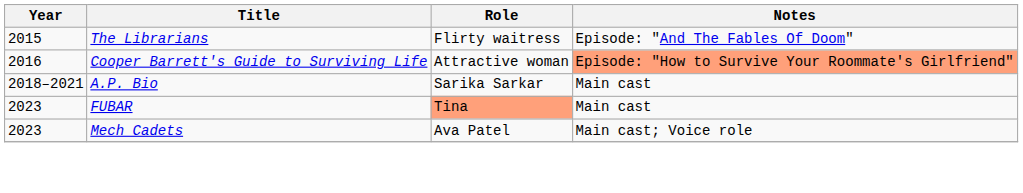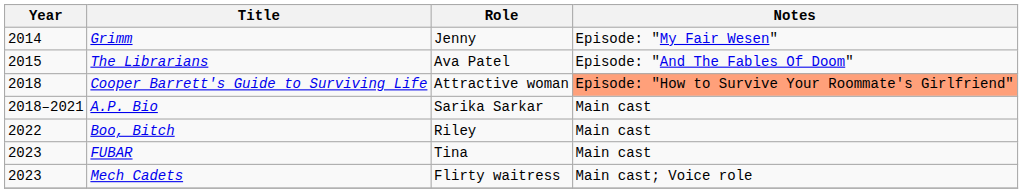 <table class="wikitable">
 <tr>
 <th>Year</th>
 <th>Title</th>
 <th>Role</th>
 <th class="unsortable">Notes</th>
 </tr>
 <tr>
+<td>2014</td>
+<td><em><a href='#'>Grimm</a></em></td>
+<td>Jenny</td>
+<td>Episode: "<a href='#'>My Fair Wesen</a>"</td>
+</tr>
+<tr>
 <td>2015</td>
 <td><em><a href='#'>The Librarians</a></em></td>
-<td>Flirty waitress</td>
+<td>Ava Patel</td>
 <td>Episode: "<a href='#'>And The Fables Of Doom</a>"</td>
 </tr>
 <tr>
-<td>2016</td>
+<td>2018</td>
 <td><em><a href='#'>Cooper Barrett's Guide to Surviving Life</a></em></td>
 <td>Attractive woman</td>
 <td style="background: lightsalmon;">Episode: "How to Survive Your Roommate's Girlfriend"</td>
 </tr>
 <tr>
 <td>2018–2021</td>
 <td><em><a href='#'>A.P. Bio</a></em></td>
 <td>Sarika Sarkar</td>
 <td>Main cast</td>
 </tr>
 <tr>
+<td>2022</td>
+<td><em><a href='#'>Boo, Bitch</a></em></td>
+<td>Riley</td>
+<td>Main cast</td>
+</tr>
+<tr>
 <td>2023</td>
 <td><em><a href='#'>FUBAR</a></em></td>
-<td style="background: lightsalmon;">Tina</td>
+<td>Tina</td>
 <td>Main cast</td>
 </tr>
 <tr>
 <td>2023</td>
 <td><em><a href='#'>Mech Cadets</a></em></td>
-<td>Ava Patel</td>
+<td>Flirty waitress</td>
 <td>Main cast; Voice role</td>
 </tr>
 <tr>
 </tr>
 </table>
